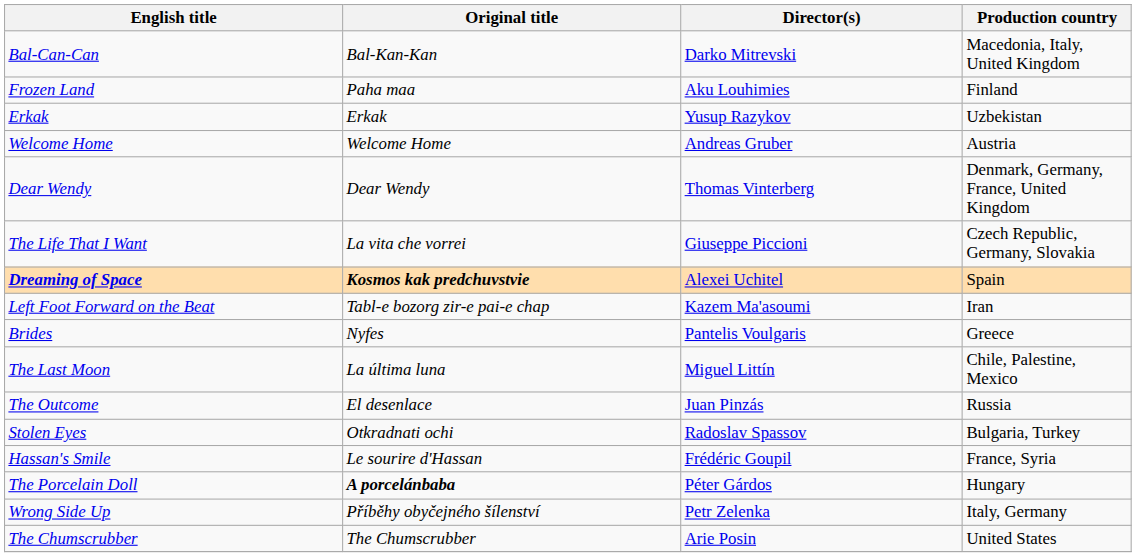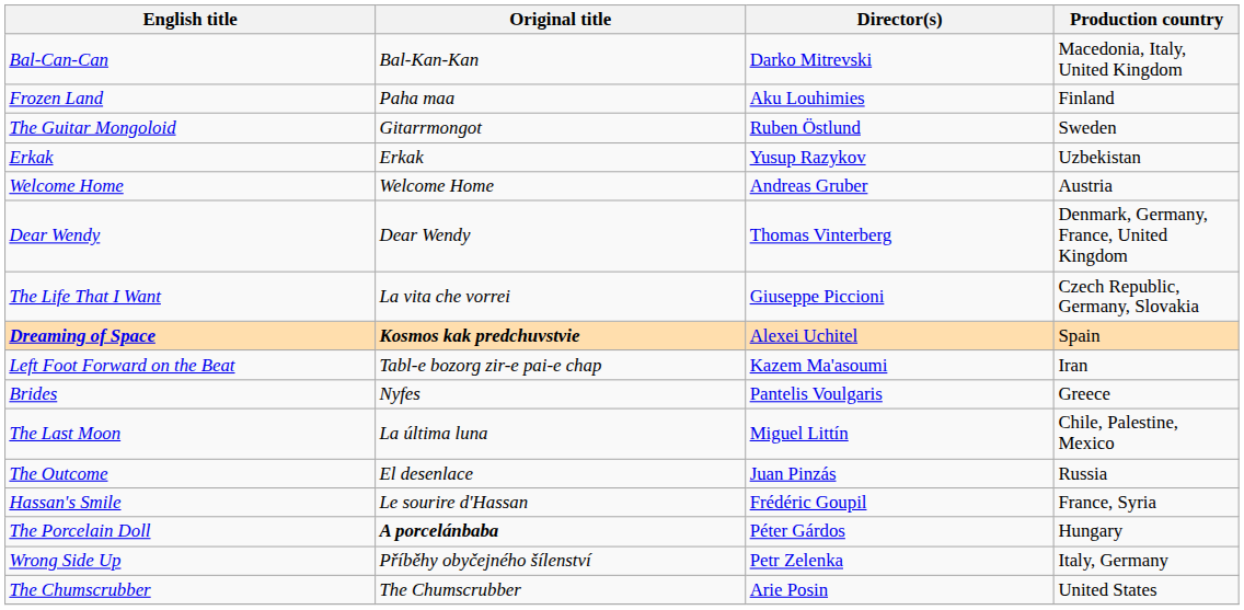 <table class="sortable wikitable" width="85%" cellpadding="5">
 <tr>
 <th width="30%">English title</th>
 <th width="30%">Original title</th>
 <th width="25%">Director(s)</th>
 <th width="15%">Production country</th>
 </tr>
 <tr>
 <td><em><a href='#'>Bal-Can-Can</a></em></td>
 <td><em>Bal-Kan-Kan</em></td>
 <td><a href='#'>Darko Mitrevski</a></td>
 <td>Macedonia, Italy, United Kingdom</td>
 </tr>
 <tr>
 <td><em><a href='#'>Frozen Land</a></em></td>
 <td><em>Paha maa</em></td>
 <td><a href='#'>Aku Louhimies</a></td>
 <td>Finland</td>
+</tr>
+<tr>
+<td><em><a href='#'>The Guitar Mongoloid</a></em></td>
+<td><em>Gitarrmongot</em></td>
+<td><a href='#'>Ruben Östlund</a></td>
+<td>Sweden</td>
 </tr>
 <tr>
 <td><em><a href='#'>Erkak</a></em></td>
 <td><em>Erkak</em></td>
 <td><a href='#'>Yusup Razykov</a></td>
 <td>Uzbekistan</td>
 </tr>
 <tr>
 <td><em><a href='#'>Welcome Home</a></em></td>
 <td><em>Welcome Home</em></td>
 <td><a href='#'>Andreas Gruber</a></td>
 <td>Austria</td>
 </tr>
 <tr>
 <td><em><a href='#'>Dear Wendy</a></em></td>
 <td><em>Dear Wendy</em></td>
 <td><a href='#'>Thomas Vinterberg</a></td>
 <td>Denmark, Germany, France, United Kingdom</td>
 </tr>
 <tr>
 <td><em><a href='#'>The Life That I Want</a></em></td>
 <td><em>La vita che vorrei</em></td>
 <td><a href='#'>Giuseppe Piccioni</a></td>
 <td>Czech Republic, Germany, Slovakia</td>
 </tr>
 <tr style="background:#FFDEAD;">
 <td><strong><em><a href='#'>Dreaming of Space</a></em></strong></td>
 <td><strong><em>Kosmos kak predchuvstvie</em></strong></td>
 <td><a href='#'>Alexei Uchitel</a></td>
 <td>Spain</td>
 </tr>
 <tr>
 <td><em><a href='#'>Left Foot Forward on the Beat</a></em></td>
 <td><em>Tabl-e bozorg zir-e pai-e chap</em></td>
 <td><a href='#'>Kazem Ma'asoumi</a></td>
 <td>Iran</td>
 </tr>
 <tr>
 <td><em><a href='#'>Brides</a></em></td>
 <td><em>Nyfes</em></td>
 <td><a href='#'>Pantelis Voulgaris</a></td>
 <td>Greece</td>
 </tr>
 <tr>
 <td><em><a href='#'>The Last Moon</a></em></td>
 <td><em>La última luna</em></td>
 <td><a href='#'>Miguel Littín</a></td>
 <td>Chile, Palestine, Mexico</td>
 </tr>
 <tr>
 <td><em><a href='#'>The Outcome</a></em></td>
 <td><em>El desenlace</em></td>
 <td><a href='#'>Juan Pinzás</a></td>
 <td>Russia</td>
 </tr>
 <tr>
-<td><em><a href='#'>Stolen Eyes</a></em></td>
-<td><em>Otkradnati ochi</em></td>
-<td><a href='#'>Radoslav Spassov</a></td>
-<td>Bulgaria, Turkey</td>
-</tr>
-<tr>
 <td><em><a href='#'>Hassan's Smile</a></em></td>
 <td><em>Le sourire d'Hassan</em></td>
 <td><a href='#'>Frédéric Goupil</a></td>
 <td>France, Syria</td>
 </tr>
 <tr>
 <td><em><a href='#'>The Porcelain Doll</a></em></td>
 <td><strong><em>A porcelánbaba</em></strong></td>
 <td><a href='#'>Péter Gárdos</a></td>
 <td>Hungary</td>
 </tr>
 <tr>
 <td><em><a href='#'>Wrong Side Up</a></em></td>
 <td><em>Příběhy obyčejného šílenství</em></td>
 <td><a href='#'>Petr Zelenka</a></td>
 <td>Italy, Germany</td>
 </tr>
 <tr>
 <td><em><a href='#'>The Chumscrubber</a></em></td>
 <td><em>The Chumscrubber</em></td>
 <td><a href='#'>Arie Posin</a></td>
 <td>United States</td>
 </tr>
 <tr>
 </tr>
 </table>
